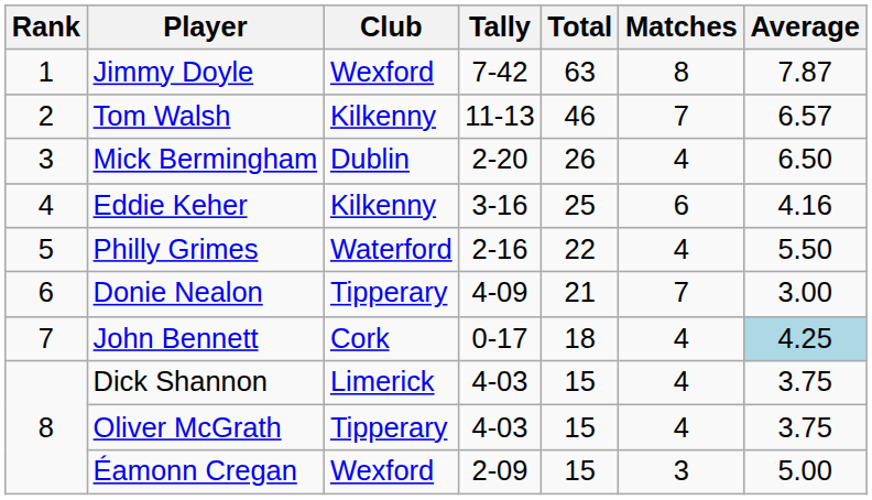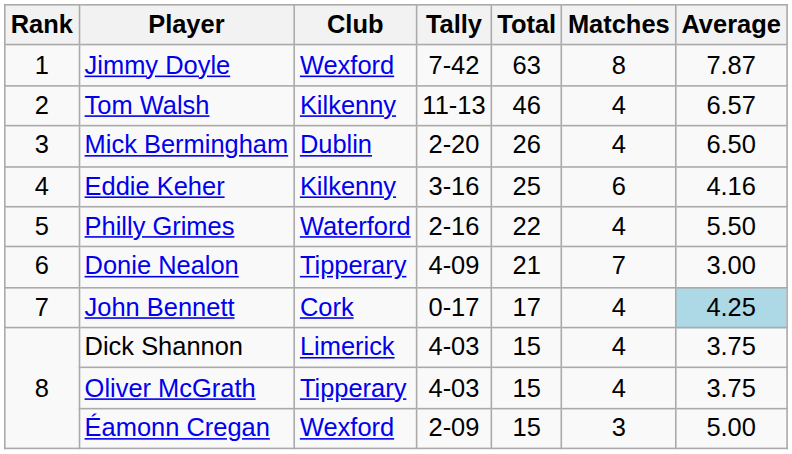 <table class="wikitable">
 <tr>
 <th>Rank</th>
 <th>Player</th>
 <th>Club</th>
 <th>Tally</th>
 <th>Total</th>
 <th>Matches</th>
 <th>Average</th>
 </tr>
 <tr>
 <td rowspan=1 align=center>1</td>
 <td><a href='#'>Jimmy Doyle</a></td>
 <td><a href='#'>Wexford</a></td>
 <td align=center>7-42</td>
 <td align=center>63</td>
 <td align=center>8</td>
 <td align=center>7.87</td>
 </tr>
 <tr>
 <td rowspan=1 align=center>2</td>
 <td><a href='#'>Tom Walsh</a></td>
 <td><a href='#'>Kilkenny</a></td>
 <td align=center>11-13</td>
 <td align=center>46</td>
-<td align=center>7</td>
+<td align=center>4</td>
 <td align=center>6.57</td>
 </tr>
 <tr>
 <td rowspan=1 align=center>3</td>
 <td><a href='#'>Mick Bermingham</a></td>
 <td><a href='#'>Dublin</a></td>
 <td align=center>2-20</td>
 <td align=center>26</td>
 <td align=center>4</td>
 <td align=center>6.50</td>
 </tr>
 <tr>
 <td rowspan=1 align=center>4</td>
 <td><a href='#'>Eddie Keher</a></td>
 <td><a href='#'>Kilkenny</a></td>
 <td align=center>3-16</td>
 <td align=center>25</td>
 <td align=center>6</td>
 <td align=center>4.16</td>
 </tr>
 <tr>
 <td rowspan=1 align=center>5</td>
 <td><a href='#'>Philly Grimes</a></td>
 <td><a href='#'>Waterford</a></td>
 <td align=center>2-16</td>
 <td align=center>22</td>
 <td align=center>4</td>
 <td align=center>5.50</td>
 </tr>
 <tr>
 <td rowspan=1 align=center>6</td>
 <td><a href='#'>Donie Nealon</a></td>
 <td><a href='#'>Tipperary</a></td>
 <td align=center>4-09</td>
 <td align=center>21</td>
 <td align=center>7</td>
 <td align=center>3.00</td>
 </tr>
 <tr>
 <td rowspan=1 align=center>7</td>
 <td><a href='#'>John Bennett</a></td>
 <td><a href='#'>Cork</a></td>
 <td align=center>0-17</td>
-<td align=center>18</td>
+<td align=center>17</td>
 <td align=center>4</td>
 <td align=center style="background: lightblue;">4.25</td>
 </tr>
 <tr>
 <td rowspan=3 align=center>8</td>
 <td>Dick Shannon</td>
 <td><a href='#'>Limerick</a></td>
 <td align=center>4-03</td>
 <td align=center>15</td>
 <td align=center>4</td>
 <td align=center>3.75</td>
 </tr>
 <tr>
 <td><a href='#'>Oliver McGrath</a></td>
 <td><a href='#'>Tipperary</a></td>
 <td align=center>4-03</td>
 <td align=center>15</td>
 <td align=center>4</td>
 <td align=center>3.75</td>
 </tr>
 <tr>
 <td><a href='#'>Éamonn Cregan</a></td>
 <td><a href='#'>Wexford</a></td>
 <td align=center>2-09</td>
 <td align=center>15</td>
 <td align=center>3</td>
 <td align=center>5.00</td>
 </tr>
 </table>
